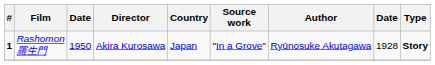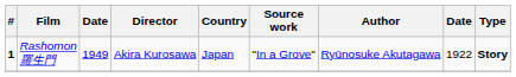 <table class="wikitable">
 <tr>
 <th>#</th>
 <th>Film</th>
 <th>Date</th>
 <th>Director</th>
 <th>Country</th>
 <th>Source<br>work</th>
 <th>Author</th>
 <th>Date</th>
 <th>Type</th>
 </tr>
 <tr>
 <td><strong>1</strong></td>
 <td><em><a href='#'>Rashomon</a></em><br><em><a href='#'>羅生門</a></em></td>
-<td><a href='#'>1950</a></td>
+<td><a href='#'>1949</a></td>
 <td><a href='#'>Akira Kurosawa</a></td>
 <td><a href='#'>Japan</a></td>
 <td>"<a href='#'>In a Grove</a>"</td>
 <td><a href='#'>Ryūnosuke Akutagawa</a></td>
-<td>1928</td>
+<td>1922</td>
 <td><strong>Story</strong></td>
 </tr>
 <tr>
 </tr>
 </table>
